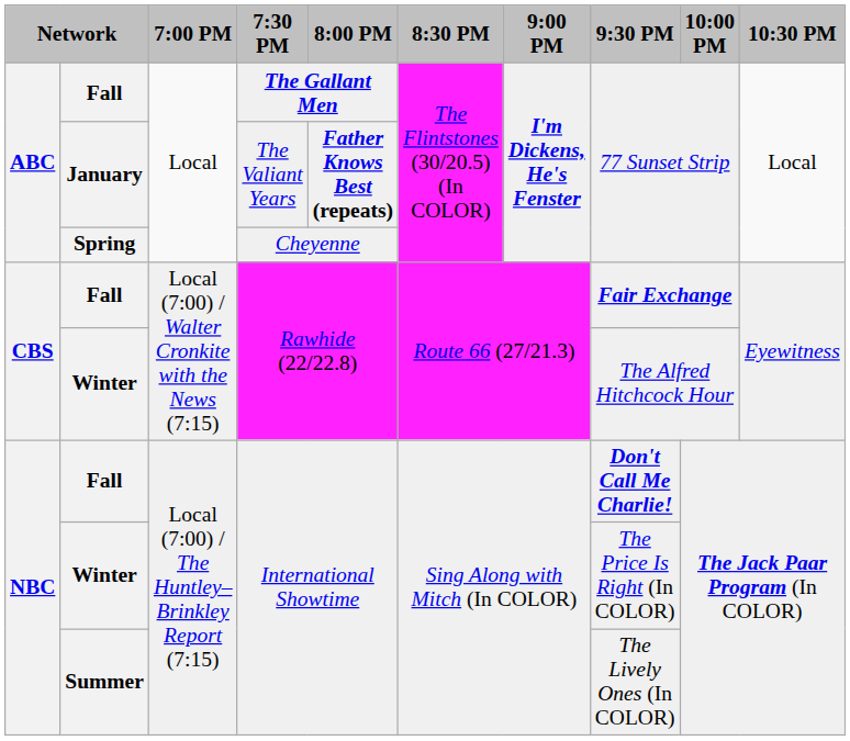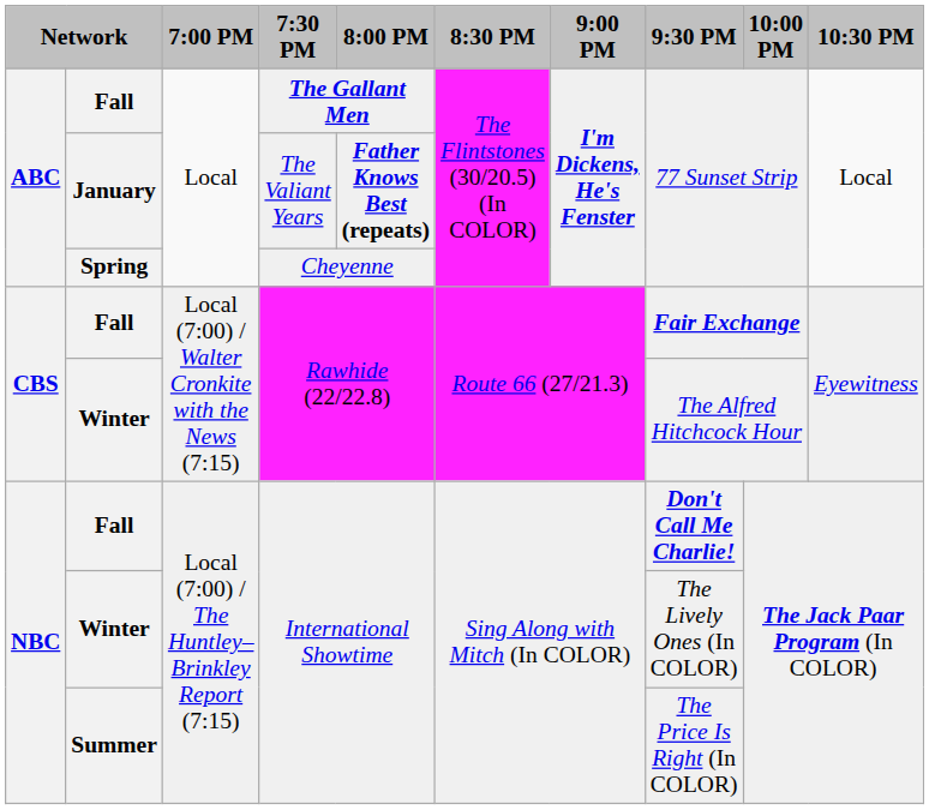 <table class="wikitable" style="width:100%;margin-right:0;text-align:center">
 <tr>
 <th colspan="2" style="background-color:#C0C0C0;text-align:center">Network</th>
 <th style="background-color:#C0C0C0;text-align:center">7:00 PM</th>
 <th style="background-color:#C0C0C0;text-align:center">7:30 PM</th>
 <th style="background-color:#C0C0C0;text-align:center">8:00 PM</th>
 <th style="background-color:#C0C0C0;text-align:center">8:30 PM</th>
 <th style="background-color:#C0C0C0;text-align:center">9:00 PM</th>
 <th style="background-color:#C0C0C0;text-align:center">9:30 PM</th>
 <th style="background-color:#C0C0C0;text-align:center">10:00 PM</th>
 <th style="background-color:#C0C0C0;text-align:center">10:30 PM</th>
 </tr>
 <tr>
 <th rowspan="3"><a href='#'>ABC</a></th>
 <th>Fall</th>
 <td rowspan=3>Local</td>
 <td bgcolor="#F0F0F0" colspan="2"><strong><em><a href='#'>The Gallant Men</a></em></strong></td>
 <td bgcolor="#FF22FF" rowspan="3"><em><a href='#'>The Flintstones</a></em> (30/20.5) (In <span>C</span><span>O</span><span>L</span><span>O</span><span>R</span>)</td>
 <td bgcolor="#F0F0F0" rowspan="3"><strong><em><a href='#'>I'm Dickens, He's Fenster</a></em></strong></td>
 <td bgcolor="#F0F0F0" colspan="2" rowspan="3"><em><a href='#'>77 Sunset Strip</a></em></td>
 <td rowspan="3">Local</td>
 </tr>
 <tr>
 <th>January</th>
 <td bgcolor="#F0F0F0"><em><a href='#'>The Valiant Years</a></em></td>
 <td bgcolor="#F0F0F0"><strong><em><a href='#'>Father Knows Best</a></em> (repeats)</strong></td>
 </tr>
 <tr>
 <th>Spring</th>
 <td bgcolor="#F0F0F0" colspan="2"><em><a href='#'>Cheyenne</a></em></td>
 </tr>
 <tr>
 <th rowspan="2"><a href='#'>CBS</a></th>
 <th>Fall</th>
 <td bgcolor="#F0F0F0" rowspan=2>Local (7:00) / <em><a href='#'>Walter Cronkite with the News</a></em> (7:15)</td>
 <td bgcolor="#FF22FF" colspan="2" rowspan="2"><em><a href='#'>Rawhide</a></em> (22/22.8)</td>
 <td bgcolor="#FF22FF" colspan="2" rowspan="2"><em><a href='#'>Route 66</a></em> (27/21.3)</td>
 <td bgcolor="#F0F0F0" colspan="2"><strong><em><a href='#'>Fair Exchange</a></em></strong></td>
 <td bgcolor="#F0F0F0" rowspan="2"><em><a href='#'>Eyewitness</a></em></td>
 </tr>
 <tr>
 <th>Winter</th>
 <td bgcolor="#F0F0F0" colspan="2"><em><a href='#'>The Alfred Hitchcock Hour</a></em></td>
 </tr>
 <tr>
 <th rowspan="3"><a href='#'>NBC</a></th>
 <th>Fall</th>
 <td rowspan="3" bgcolor="#F0F0F0">Local (7:00) / <em><a href='#'>The Huntley–Brinkley Report</a></em> (7:15)</td>
 <td colspan="2" rowspan="3" bgcolor="#F0F0F0"><em><a href='#'>International Showtime</a></em></td>
 <td colspan="2" rowspan="3" bgcolor="#F0F0F0"><em><a href='#'>Sing Along with Mitch</a></em> (In <span>C</span><span>O</span><span>L</span><span>O</span><span>R</span>)</td>
 <td bgcolor="#F0F0F0"><strong><em><a href='#'>Don't Call Me Charlie!</a></em></strong></td>
 <td colspan="2" rowspan="3" bgcolor="#F0F0F0"><strong><em><a href='#'>The Jack Paar Program</a></em></strong> (In <span>C</span><span>O</span><span>L</span><span>O</span><span>R</span>)</td>
 </tr>
 <tr>
 <th>Winter</th>
-<td bgcolor="#F0F0F0"><em><a href='#'>The Price Is Right</a></em> (In <span>C</span><span>O</span><span>L</span><span>O</span><span>R</span>)</td>
+<td bgcolor="#F0F0F0"><em>The Lively Ones</em> (In <span>C</span><span>O</span><span>L</span><span>O</span><span>R</span>)</td>
 </tr>
 <tr>
 <th>Summer</th>
-<td bgcolor="#F0F0F0"><em>The Lively Ones</em> (In <span>C</span><span>O</span><span>L</span><span>O</span><span>R</span>)</td>
+<td bgcolor="#F0F0F0"><em><a href='#'>The Price Is Right</a></em> (In <span>C</span><span>O</span><span>L</span><span>O</span><span>R</span>)</td>
 </tr>
 </table>
